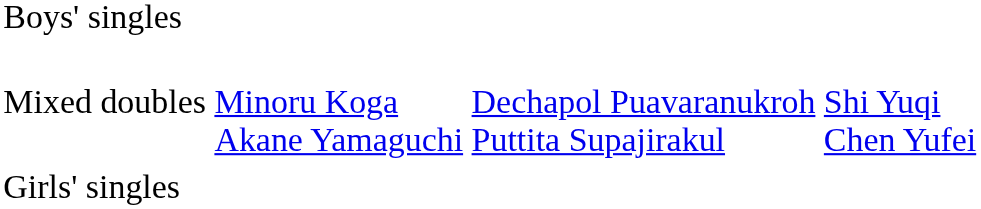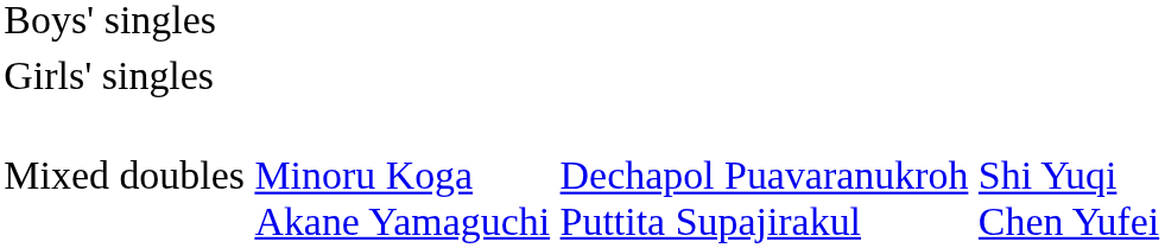 <table>
 <tr>
 <td>Boys' singles</td>
+<td></td>
+<td></td>
+<td></td>
+</tr>
+<tr>
+<td>Girls' singles</td>
 <td></td>
 <td></td>
 <td></td>
 </tr>
 <tr>
 <td>Mixed doubles</td>
 <td><br><a href='#'>Minoru Koga</a><br><a href='#'>Akane Yamaguchi</a></td>
 <td><br><a href='#'>Dechapol Puavaranukroh</a><br><a href='#'>Puttita Supajirakul</a></td>
 <td><br><a href='#'>Shi Yuqi</a><br><a href='#'>Chen Yufei</a></td>
 </tr>
-<tr>
-<td>Girls' singles</td>
-<td></td>
-<td></td>
-<td></td>
-</tr>
 </table>
